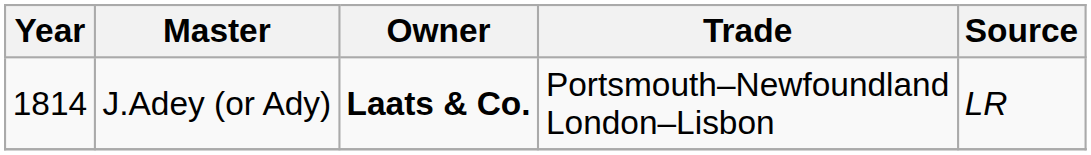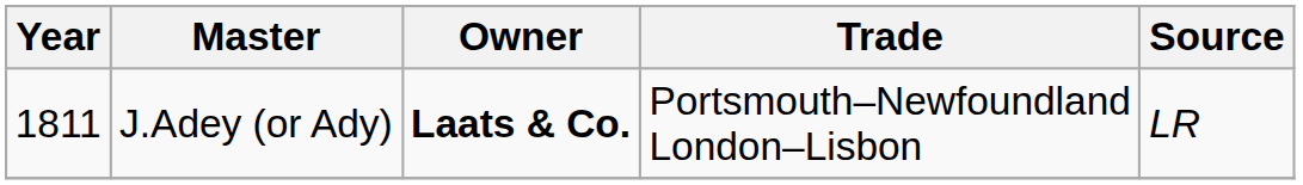 <table class=" wikitable">
 <tr>
 <th>Year</th>
 <th>Master</th>
 <th>Owner</th>
 <th>Trade</th>
 <th>Source</th>
 </tr>
 <tr>
-<td>1814</td>
+<td>1811</td>
 <td>J.Adey (or Ady)</td>
 <td><strong>Laats & Co.</strong></td>
 <td>Portsmouth–Newfoundland<br>London–Lisbon</td>
 <td><em>LR</em></td>
 </tr>
 <tr>
 </tr>
 </table>
